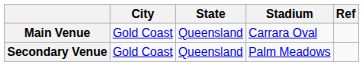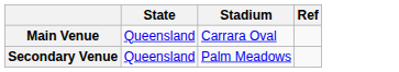 <table class="wikitable sortable plainrowheaders" style="font-size:100%;">
 <tr>
 <th scope="col"></th>
-<th scope="col">City</th>
 <th scope="col">State</th>
 <th scope="col">Stadium</th>
 <th scope="col" class="unsortable">Ref</th>
 </tr>
 <tr>
 <th scope="row">Main Venue</th>
-<td><a href='#'>Gold Coast</a></td>
 <td><a href='#'>Queensland</a></td>
 <td><a href='#'>Carrara Oval</a></td>
 <td></td>
 </tr>
 <tr>
 <th scope="row">Secondary Venue</th>
-<td><a href='#'>Gold Coast</a></td>
 <td><a href='#'>Queensland</a></td>
 <td><a href='#'>Palm Meadows</a></td>
 <td></td>
 </tr>
 </table>
